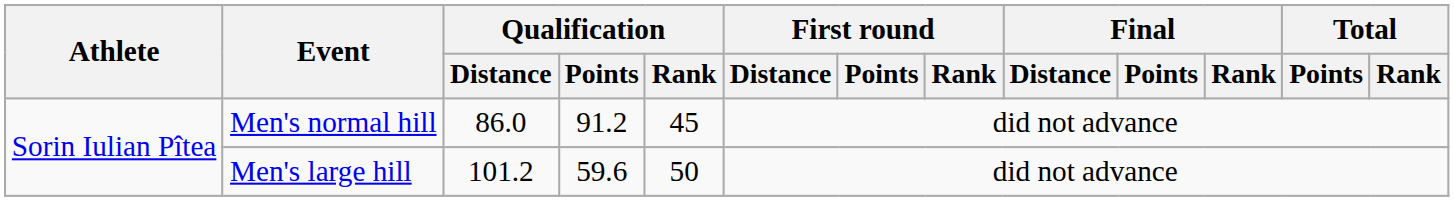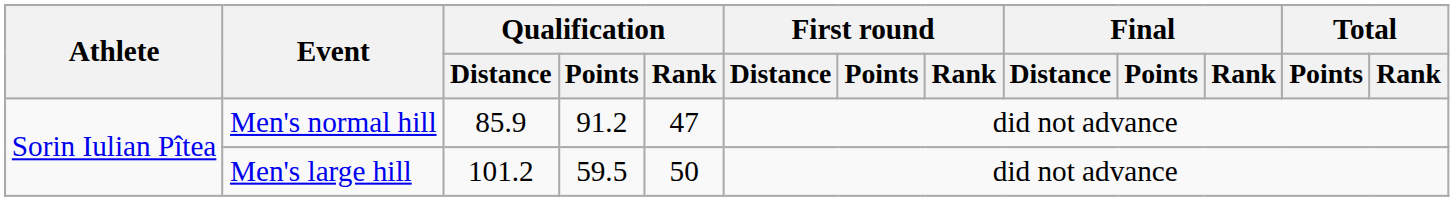 <table class="wikitable" style="font-size:90%">
 <tr>
 <th rowspan=2>Athlete</th>
 <th rowspan=2>Event</th>
 <th colspan=3>Qualification</th>
 <th colspan=3>First round</th>
 <th colspan=3>Final</th>
 <th colspan=2>Total</th>
 </tr>
 <tr style="font-size:95%">
 <th>Distance</th>
 <th>Points</th>
 <th>Rank</th>
 <th>Distance</th>
 <th>Points</th>
 <th>Rank</th>
 <th>Distance</th>
 <th>Points</th>
 <th>Rank</th>
 <th>Points</th>
 <th>Rank</th>
 </tr>
 <tr align=center>
 <td align=left rowspan=2><a href='#'>Sorin Iulian Pîtea</a></td>
 <td align=left><a href='#'>Men's normal hill</a></td>
-<td>86.0</td>
+<td>85.9</td>
 <td>91.2</td>
-<td>45</td>
+<td>47</td>
 <td colspan=8>did not advance</td>
 </tr>
 <tr align=center>
 <td align=left><a href='#'>Men's large hill</a></td>
 <td>101.2</td>
-<td>59.6</td>
+<td>59.5</td>
 <td>50</td>
 <td colspan=8>did not advance</td>
 </tr>
 </table>
